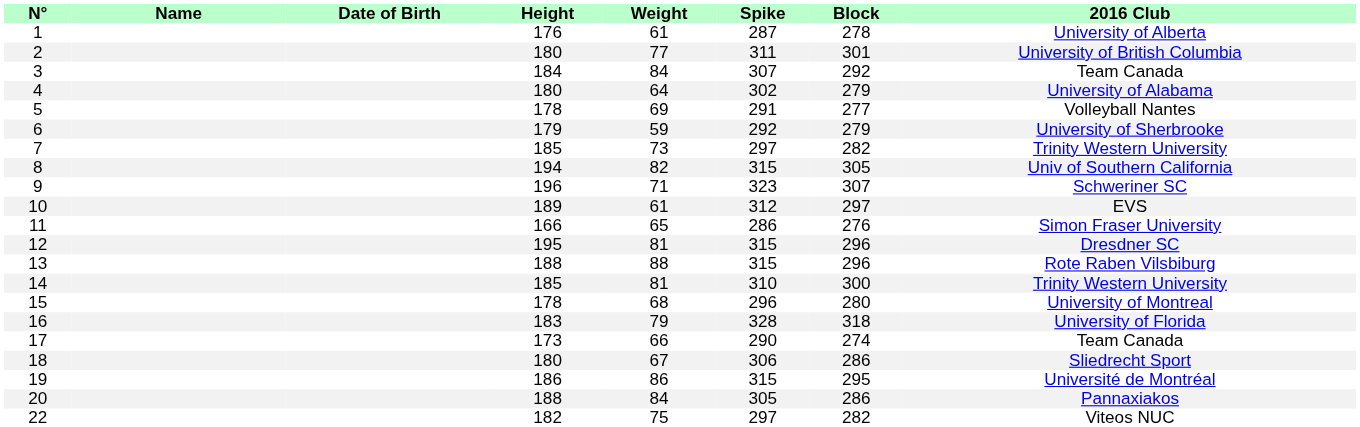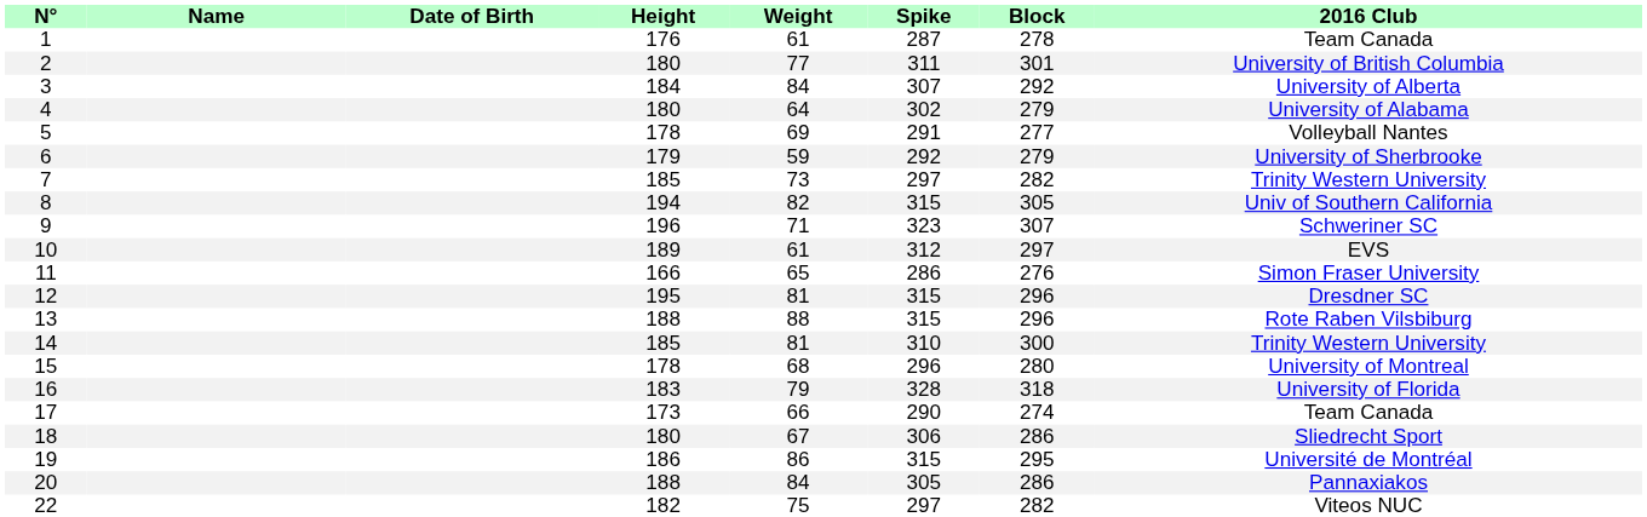 <table style="text-align:center; border:none;" cellpadding=0 cellspacing=0 width=100%>
 <tr style="background: #bbffcc;">
 <th width="5%">N°</th>
 <th width=200px>Name</th>
 <th>Date of Birth</th>
 <th>Height</th>
 <th>Weight</th>
 <th>Spike</th>
 <th>Block</th>
 <th>2016 Club</th>
 </tr>
 <tr>
 <td>1</td>
 <td></td>
 <td></td>
 <td>176</td>
 <td>61</td>
 <td>287</td>
 <td>278</td>
-<td><a href='#'>University of Alberta</a></td>
+<td>Team Canada</td>
 </tr>
 <tr bgcolor="#f2f2f2">
 <td>2</td>
 <td></td>
 <td></td>
 <td>180</td>
 <td>77</td>
 <td>311</td>
 <td>301</td>
 <td><a href='#'>University of British Columbia</a></td>
 </tr>
 <tr>
 <td>3</td>
 <td></td>
 <td></td>
 <td>184</td>
 <td>84</td>
 <td>307</td>
 <td>292</td>
-<td>Team Canada</td>
+<td><a href='#'>University of Alberta</a></td>
 </tr>
 <tr bgcolor="#f2f2f2">
 <td>4</td>
 <td></td>
 <td></td>
 <td>180</td>
 <td>64</td>
 <td>302</td>
 <td>279</td>
 <td><a href='#'>University of Alabama</a></td>
 </tr>
 <tr>
 <td>5</td>
 <td></td>
 <td></td>
 <td>178</td>
 <td>69</td>
 <td>291</td>
 <td>277</td>
 <td>Volleyball Nantes</td>
 </tr>
 <tr bgcolor="#f2f2f2">
 <td>6</td>
 <td></td>
 <td></td>
 <td>179</td>
 <td>59</td>
 <td>292</td>
 <td>279</td>
 <td><a href='#'>University of Sherbrooke</a></td>
 </tr>
 <tr>
 <td>7</td>
 <td></td>
 <td></td>
 <td>185</td>
 <td>73</td>
 <td>297</td>
 <td>282</td>
 <td><a href='#'>Trinity Western University</a></td>
 </tr>
 <tr bgcolor="#f2f2f2">
 <td>8</td>
 <td></td>
 <td></td>
 <td>194</td>
 <td>82</td>
 <td>315</td>
 <td>305</td>
 <td><a href='#'>Univ of Southern California</a></td>
 </tr>
 <tr>
 <td>9</td>
 <td></td>
 <td></td>
 <td>196</td>
 <td>71</td>
 <td>323</td>
 <td>307</td>
 <td><a href='#'>Schweriner SC</a></td>
 </tr>
 <tr bgcolor="#f2f2f2">
 <td>10</td>
 <td></td>
 <td></td>
 <td>189</td>
 <td>61</td>
 <td>312</td>
 <td>297</td>
 <td>EVS</td>
 </tr>
 <tr>
 <td>11</td>
 <td></td>
 <td></td>
 <td>166</td>
 <td>65</td>
 <td>286</td>
 <td>276</td>
 <td><a href='#'>Simon Fraser University</a></td>
 </tr>
 <tr bgcolor="#f2f2f2">
 <td>12</td>
 <td></td>
 <td></td>
 <td>195</td>
 <td>81</td>
 <td>315</td>
 <td>296</td>
 <td><a href='#'>Dresdner SC</a></td>
 </tr>
 <tr>
 <td>13</td>
 <td></td>
 <td></td>
 <td>188</td>
 <td>88</td>
 <td>315</td>
 <td>296</td>
 <td><a href='#'>Rote Raben Vilsbiburg</a></td>
 </tr>
 <tr bgcolor="#f2f2f2">
 <td>14</td>
 <td></td>
 <td></td>
 <td>185</td>
 <td>81</td>
 <td>310</td>
 <td>300</td>
 <td><a href='#'>Trinity Western University</a></td>
 </tr>
 <tr>
 <td>15</td>
 <td></td>
 <td></td>
 <td>178</td>
 <td>68</td>
 <td>296</td>
 <td>280</td>
 <td><a href='#'>University of Montreal</a></td>
 </tr>
 <tr bgcolor="#f2f2f2">
 <td>16</td>
 <td></td>
 <td></td>
 <td>183</td>
 <td>79</td>
 <td>328</td>
 <td>318</td>
 <td><a href='#'>University of Florida</a></td>
 </tr>
 <tr>
 <td>17</td>
 <td></td>
 <td></td>
 <td>173</td>
 <td>66</td>
 <td>290</td>
 <td>274</td>
 <td>Team Canada</td>
 </tr>
 <tr bgcolor="#f2f2f2">
 <td>18</td>
 <td></td>
 <td></td>
 <td>180</td>
 <td>67</td>
 <td>306</td>
 <td>286</td>
 <td><a href='#'>Sliedrecht Sport</a></td>
 </tr>
 <tr>
 <td>19</td>
 <td></td>
 <td></td>
 <td>186</td>
 <td>86</td>
 <td>315</td>
 <td>295</td>
 <td><a href='#'>Université de Montréal</a></td>
 </tr>
 <tr bgcolor="#f2f2f2">
 <td>20</td>
 <td></td>
 <td></td>
 <td>188</td>
 <td>84</td>
 <td>305</td>
 <td>286</td>
 <td><a href='#'>Pannaxiakos</a></td>
 </tr>
 <tr>
 <td>22</td>
 <td></td>
 <td></td>
 <td>182</td>
 <td>75</td>
 <td>297</td>
 <td>282</td>
 <td>Viteos NUC</td>
 </tr>
 </table>
